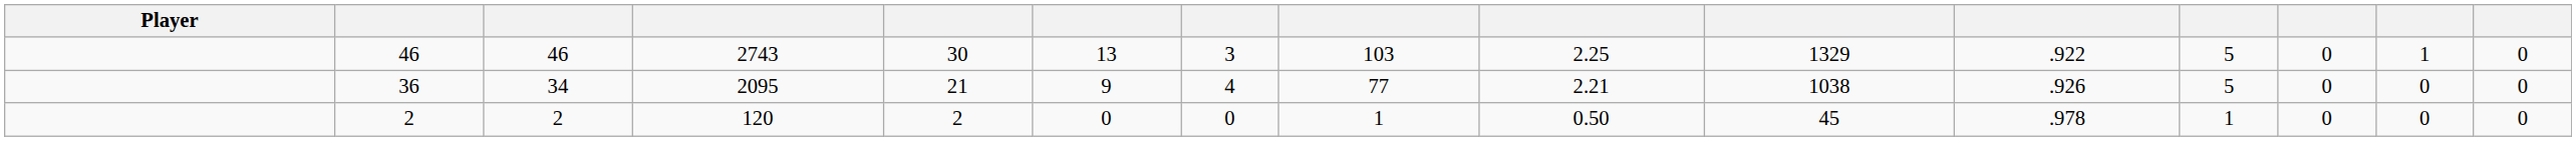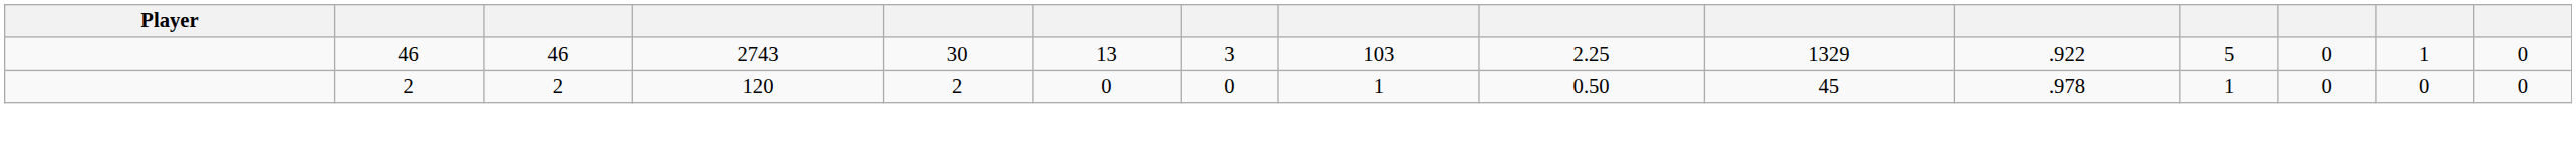 <table class="wikitable sortable" style="width:100%; text-align:center;">
 <tr>
 <th>Player</th>
 <th></th>
 <th></th>
 <th></th>
 <th></th>
 <th></th>
 <th></th>
 <th></th>
 <th></th>
 <th></th>
 <th></th>
 <th></th>
 <th></th>
 <th></th>
 <th></th>
 </tr>
 <tr>
 <td style=white-space:nowrap></td>
 <td>46</td>
 <td>46</td>
 <td>2743</td>
 <td>30</td>
 <td>13</td>
 <td>3</td>
 <td>103</td>
 <td>2.25</td>
 <td>1329</td>
 <td>.922</td>
 <td>5</td>
 <td>0</td>
 <td>1</td>
 <td>0</td>
 </tr>
 <tr>
 <td style=white-space:nowrap></td>
-<td>36</td>
-<td>34</td>
-<td>2095</td>
-<td>21</td>
-<td>9</td>
-<td>4</td>
-<td>77</td>
-<td>2.21</td>
-<td>1038</td>
-<td>.926</td>
-<td>5</td>
-<td>0</td>
-<td>0</td>
-<td>0</td>
-</tr>
-<tr>
-<td style=white-space:nowrap></td>
 <td>2</td>
 <td>2</td>
 <td>120</td>
 <td>2</td>
 <td>0</td>
 <td>0</td>
 <td>1</td>
 <td>0.50</td>
 <td>45</td>
 <td>.978</td>
 <td>1</td>
 <td>0</td>
 <td>0</td>
 <td>0</td>
 </tr>
 </table>
